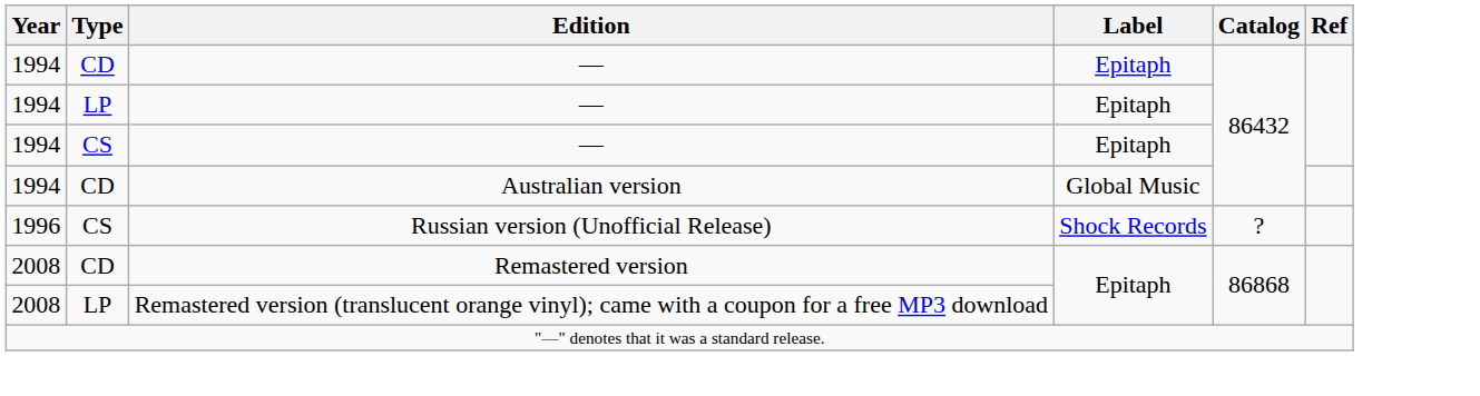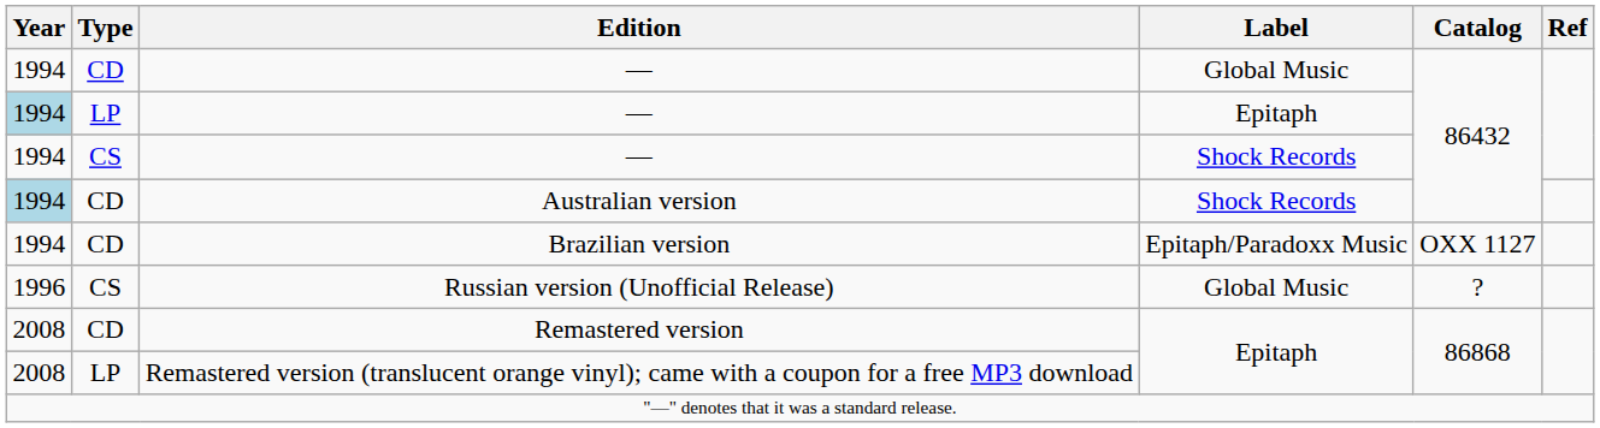 <table class="wikitable" style="font-size:96%; text-align:center; margin: 6px;">
 <tr>
 <th style="text-align:center;">Year</th>
 <th style="text-align:center;">Type</th>
 <th style="text-align:center;">Edition</th>
 <th style="text-align:center;">Label</th>
 <th style="text-align:center;">Catalog</th>
 <th style="text-align:center;">Ref</th>
 </tr>
 <tr>
 <td>1994</td>
 <td><a href='#'>CD</a></td>
 <td>—</td>
-<td><a href='#'>Epitaph</a></td>
+<td>Global Music</td>
 <td rowspan="4">86432</td>
 <td rowspan="3"></td>
 </tr>
 <tr>
-<td>1994</td>
+<td style="background: lightblue;">1994</td>
 <td><a href='#'>LP</a></td>
 <td>—</td>
 <td>Epitaph</td>
 </tr>
 <tr>
 <td>1994</td>
 <td><a href='#'>CS</a></td>
 <td>—</td>
-<td>Epitaph</td>
+<td><a href='#'>Shock Records</a></td>
+</tr>
+<tr>
+<td style="background: lightblue;">1994</td>
+<td>CD</td>
+<td>Australian version</td>
+<td><a href='#'>Shock Records</a></td>
+<td></td>
 </tr>
 <tr>
 <td>1994</td>
 <td>CD</td>
-<td>Australian version</td>
-<td>Global Music</td>
+<td>Brazilian version</td>
+<td>Epitaph/Paradoxx Music</td>
+<td>OXX 1127</td>
 <td></td>
 </tr>
 <tr>
 <td>1996</td>
 <td>CS</td>
 <td>Russian version (Unofficial Release)</td>
-<td><a href='#'>Shock Records</a></td>
+<td>Global Music</td>
 <td>?</td>
 <td></td>
 </tr>
 <tr>
 <td>2008</td>
 <td>CD</td>
 <td>Remastered version</td>
 <td rowspan="2">Epitaph</td>
 <td rowspan="2">86868</td>
 <td rowspan="2"></td>
 </tr>
 <tr>
 <td>2008</td>
 <td>LP</td>
 <td>Remastered version (translucent orange vinyl); came with a coupon for a free <a href='#'>MP3</a> download</td>
 </tr>
 <tr>
 <td colspan="6" style="text-align:center; font-size:8pt;">"—" denotes that it was a standard release.</td>
 </tr>
 </table>
